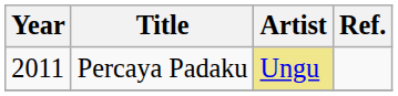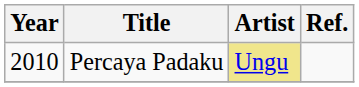 <table class="wikitable sortable">
 <tr>
 <th>Year</th>
 <th>Title</th>
 <th>Artist</th>
 <th>Ref.</th>
 </tr>
 <tr>
-<td>2011</td>
+<td>2010</td>
 <td>Percaya Padaku</td>
 <td style="background: khaki;"><a href='#'>Ungu</a></td>
 <td></td>
 </tr>
 <tr>
 </tr>
 </table>
